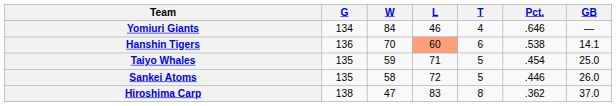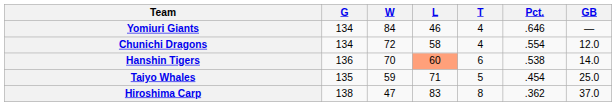 <table class="wikitable plainrowheaders" width="60%" style="text-align:center;">
 <tr>
 <th scope="col" width="35%">Team</th>
 <th scope="col" width="5%"><a href='#'>G</a></th>
 <th scope="col" width="5%"><a href='#'>W</a></th>
 <th scope="col" width="5%"><a href='#'>L</a></th>
 <th scope="col" width="5%"><a href='#'>T</a></th>
 <th scope="col" width="7%"><a href='#'>Pct.</a></th>
 <th scope="col" width="5%"><a href='#'>GB</a></th>
 </tr>
 <tr>
 <th scope="row" style="text-align:center;"><a href='#'>Yomiuri Giants</a></th>
 <td>134</td>
 <td>84</td>
 <td>46</td>
 <td>4</td>
 <td>.646</td>
 <td>—</td>
 </tr>
 <tr>
+<th scope="row" style="text-align:center;"><a href='#'>Chunichi Dragons</a></th>
+<td>134</td>
+<td>72</td>
+<td>58</td>
+<td>4</td>
+<td>.554</td>
+<td>12.0</td>
+</tr>
+<tr>
 <th scope="row" style="text-align:center;"><a href='#'>Hanshin Tigers</a></th>
 <td>136</td>
 <td>70</td>
 <td style="background: lightsalmon;">60</td>
 <td>6</td>
 <td>.538</td>
-<td>14.1</td>
+<td>14.0</td>
 </tr>
 <tr>
 <th scope="row" style="text-align:center;"><a href='#'>Taiyo Whales</a></th>
 <td>135</td>
 <td>59</td>
 <td>71</td>
 <td>5</td>
 <td>.454</td>
 <td>25.0</td>
 </tr>
 <tr>
-<th scope="row" style="text-align:center;"><a href='#'>Sankei Atoms</a></th>
-<td>135</td>
-<td>58</td>
-<td>72</td>
-<td>5</td>
-<td>.446</td>
-<td>26.0</td>
-</tr>
-<tr>
 <th scope="row" style="text-align:center;"><a href='#'>Hiroshima Carp</a></th>
 <td>138</td>
 <td>47</td>
 <td>83</td>
 <td>8</td>
 <td>.362</td>
 <td>37.0</td>
 </tr>
 </table>
